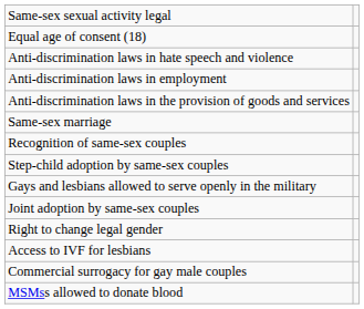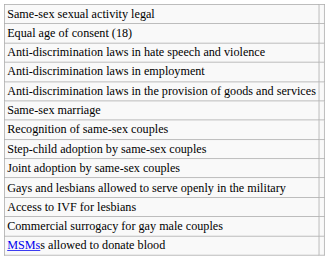 <table class="wikitable">
 <tr>
 <td>Same-sex sexual activity legal</td>
 <td></td>
 </tr>
 <tr>
 <td>Equal age of consent (18)</td>
 <td></td>
 </tr>
 <tr>
 <td>Anti-discrimination laws in hate speech and violence</td>
 <td></td>
 </tr>
 <tr>
 <td>Anti-discrimination laws in employment</td>
 <td></td>
 </tr>
 <tr>
 <td>Anti-discrimination laws in the provision of goods and services</td>
 <td></td>
 </tr>
 <tr>
 <td>Same-sex marriage</td>
 <td></td>
 </tr>
 <tr>
 <td>Recognition of same-sex couples</td>
 <td></td>
 </tr>
 <tr>
 <td>Step-child adoption by same-sex couples</td>
 <td></td>
 </tr>
 <tr>
-<td>Gays and lesbians allowed to serve openly in the military</td>
-<td></td>
-</tr>
-<tr>
 <td>Joint adoption by same-sex couples</td>
 <td></td>
 </tr>
 <tr>
-<td>Right to change legal gender</td>
+<td>Gays and lesbians allowed to serve openly in the military</td>
 <td></td>
 </tr>
 <tr>
 <td>Access to IVF for lesbians</td>
 <td></td>
 </tr>
 <tr>
 <td>Commercial surrogacy for gay male couples</td>
 <td></td>
 </tr>
 <tr>
 <td><a href='#'>MSMs</a>s allowed to donate blood</td>
 <td></td>
 </tr>
 </table>
